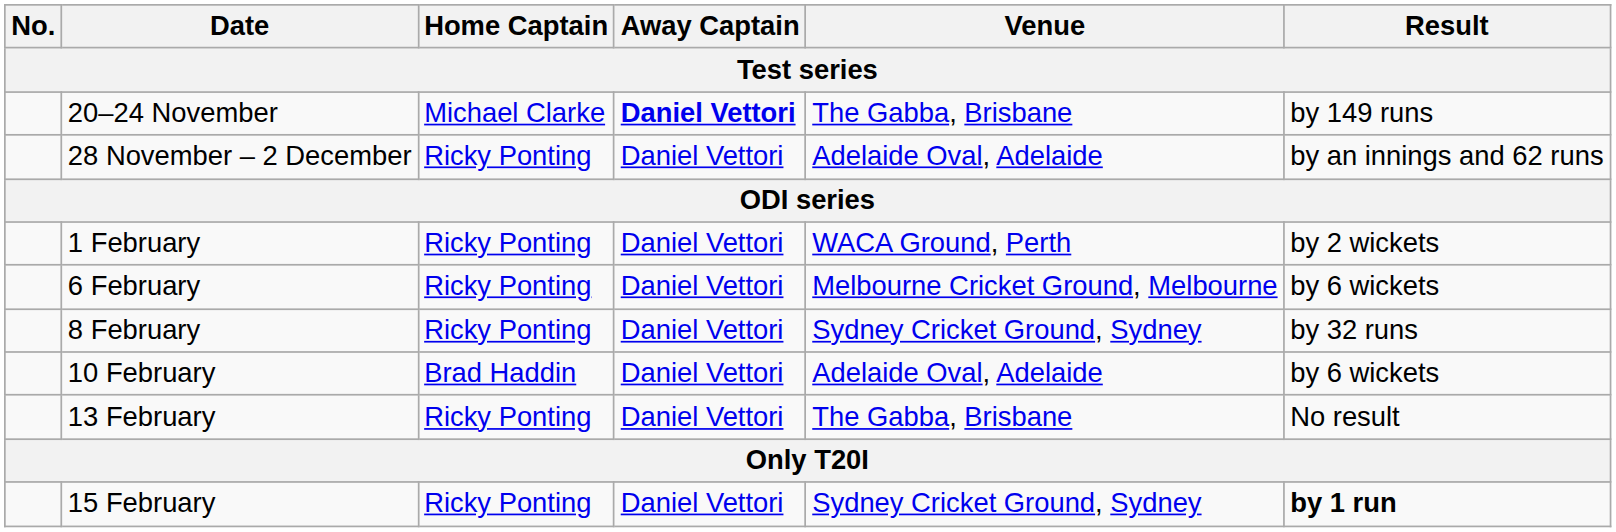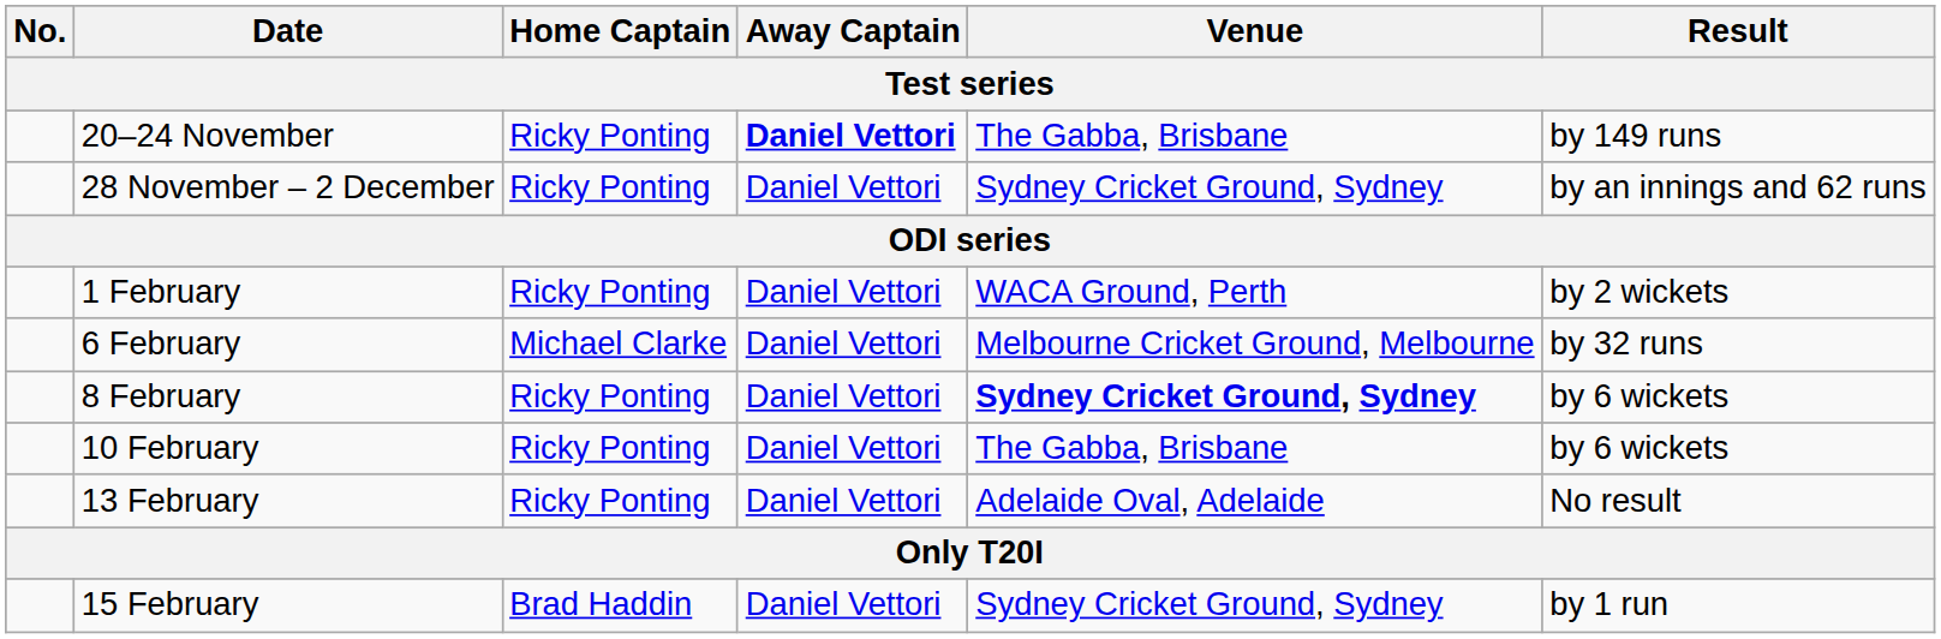 <table class="wikitable">
 <tr>
 <th>No.</th>
 <th>Date</th>
 <th>Home Captain</th>
 <th>Away Captain</th>
 <th>Venue</th>
 <th>Result</th>
 </tr>
 <tr>
 <th colspan="9">Test series</th>
 </tr>
 <tr>
 <td></td>
 <td>20–24 November</td>
-<td><a href='#'>Michael Clarke</a></td>
+<td><a href='#'>Ricky Ponting</a></td>
 <td><strong><a href='#'>Daniel Vettori</a></strong></td>
 <td><a href='#'>The Gabba</a>, <a href='#'>Brisbane</a></td>
 <td> by 149 runs</td>
 </tr>
 <tr>
 <td></td>
 <td>28 November – 2 December</td>
 <td><a href='#'>Ricky Ponting</a></td>
 <td><a href='#'>Daniel Vettori</a></td>
-<td><a href='#'>Adelaide Oval</a>, <a href='#'>Adelaide</a></td>
+<td><a href='#'>Sydney Cricket Ground</a>, <a href='#'>Sydney</a></td>
 <td> by an innings and 62 runs</td>
 </tr>
 <tr>
 <th colspan="9">ODI series</th>
 </tr>
 <tr>
 <td></td>
 <td>1 February</td>
 <td><a href='#'>Ricky Ponting</a></td>
 <td><a href='#'>Daniel Vettori</a></td>
 <td><a href='#'>WACA Ground</a>, <a href='#'>Perth</a></td>
 <td> by 2 wickets</td>
 </tr>
 <tr>
 <td></td>
 <td>6 February</td>
-<td><a href='#'>Ricky Ponting</a></td>
+<td><a href='#'>Michael Clarke</a></td>
 <td><a href='#'>Daniel Vettori</a></td>
 <td><a href='#'>Melbourne Cricket Ground</a>, <a href='#'>Melbourne</a></td>
-<td> by 6 wickets</td>
+<td> by 32 runs</td>
 </tr>
 <tr>
 <td></td>
 <td>8 February</td>
 <td><a href='#'>Ricky Ponting</a></td>
 <td><a href='#'>Daniel Vettori</a></td>
-<td><a href='#'>Sydney Cricket Ground</a>, <a href='#'>Sydney</a></td>
-<td> by 32 runs</td>
+<td><strong><a href='#'>Sydney Cricket Ground</a>, <a href='#'>Sydney</a></strong></td>
+<td> by 6 wickets</td>
 </tr>
 <tr>
 <td></td>
 <td>10 February</td>
-<td><a href='#'>Brad Haddin</a></td>
+<td><a href='#'>Ricky Ponting</a></td>
 <td><a href='#'>Daniel Vettori</a></td>
-<td><a href='#'>Adelaide Oval</a>, <a href='#'>Adelaide</a></td>
+<td><a href='#'>The Gabba</a>, <a href='#'>Brisbane</a></td>
 <td> by 6 wickets</td>
 </tr>
 <tr>
 <td></td>
 <td>13 February</td>
 <td><a href='#'>Ricky Ponting</a></td>
 <td><a href='#'>Daniel Vettori</a></td>
-<td><a href='#'>The Gabba</a>, <a href='#'>Brisbane</a></td>
+<td><a href='#'>Adelaide Oval</a>, <a href='#'>Adelaide</a></td>
 <td>No result</td>
 </tr>
 <tr>
 <th colspan="9">Only T20I</th>
 </tr>
 <tr>
 <td></td>
 <td>15 February</td>
-<td><a href='#'>Ricky Ponting</a></td>
+<td><a href='#'>Brad Haddin</a></td>
 <td><a href='#'>Daniel Vettori</a></td>
 <td><a href='#'>Sydney Cricket Ground</a>, <a href='#'>Sydney</a></td>
-<td><strong> by 1 run</strong></td>
+<td> by 1 run</td>
 </tr>
 </table>
